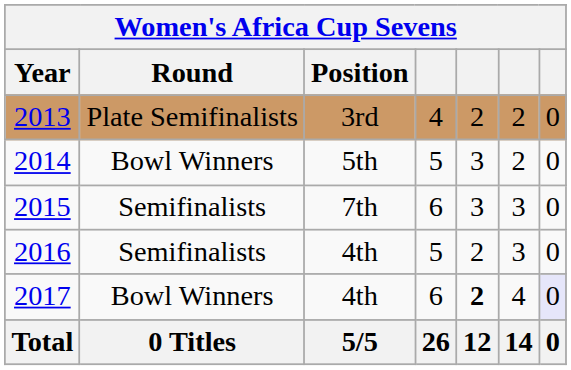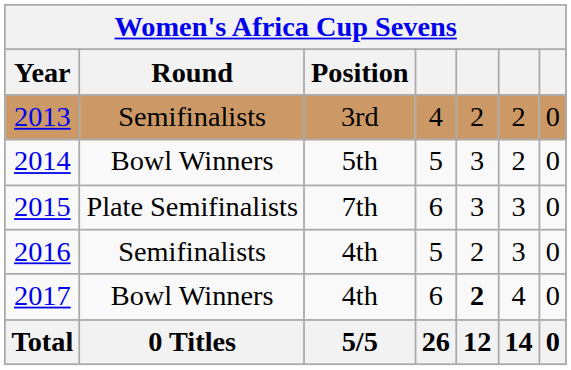 <table class="wikitable" style="text-align: center;">
 <tr>
 <th colspan=7><a href='#'>Women's Africa Cup Sevens</a></th>
 </tr>
 <tr>
 <th>Year</th>
 <th>Round</th>
 <th>Position</th>
 <th></th>
 <th></th>
 <th></th>
 <th></th>
 </tr>
 <tr bgcolor=cc9966>
 <td><a href='#'>2013</a></td>
-<td>Plate Semifinalists</td>
+<td>Semifinalists</td>
 <td>3rd</td>
 <td>4</td>
 <td>2</td>
 <td>2</td>
 <td>0</td>
 </tr>
 <tr>
 <td><a href='#'>2014</a></td>
 <td>Bowl Winners</td>
 <td>5th</td>
 <td>5</td>
 <td>3</td>
 <td>2</td>
 <td>0</td>
 </tr>
 <tr>
 <td><a href='#'>2015</a></td>
-<td>Semifinalists</td>
+<td>Plate Semifinalists</td>
 <td>7th</td>
 <td>6</td>
 <td>3</td>
 <td>3</td>
 <td>0</td>
 </tr>
 <tr>
 <td><a href='#'>2016</a></td>
 <td>Semifinalists</td>
 <td>4th</td>
 <td>5</td>
 <td>2</td>
 <td>3</td>
 <td>0</td>
 </tr>
 <tr>
 <td><a href='#'>2017</a></td>
 <td>Bowl Winners</td>
 <td>4th</td>
 <td>6</td>
 <td><strong>2</strong></td>
 <td>4</td>
-<td style="background: lavender;">0</td>
+<td>0</td>
 </tr>
 <tr>
 <th>Total</th>
 <th>0 Titles</th>
 <th>5/5</th>
 <th>26</th>
 <th>12</th>
 <th>14</th>
 <th>0</th>
 </tr>
 </table>
